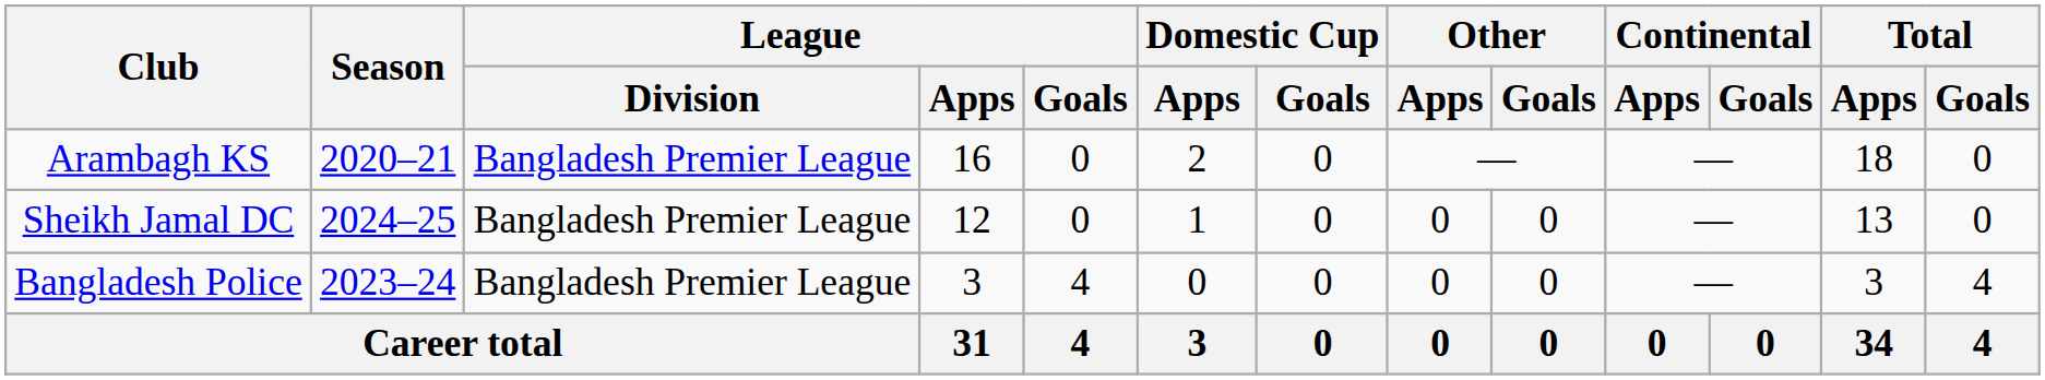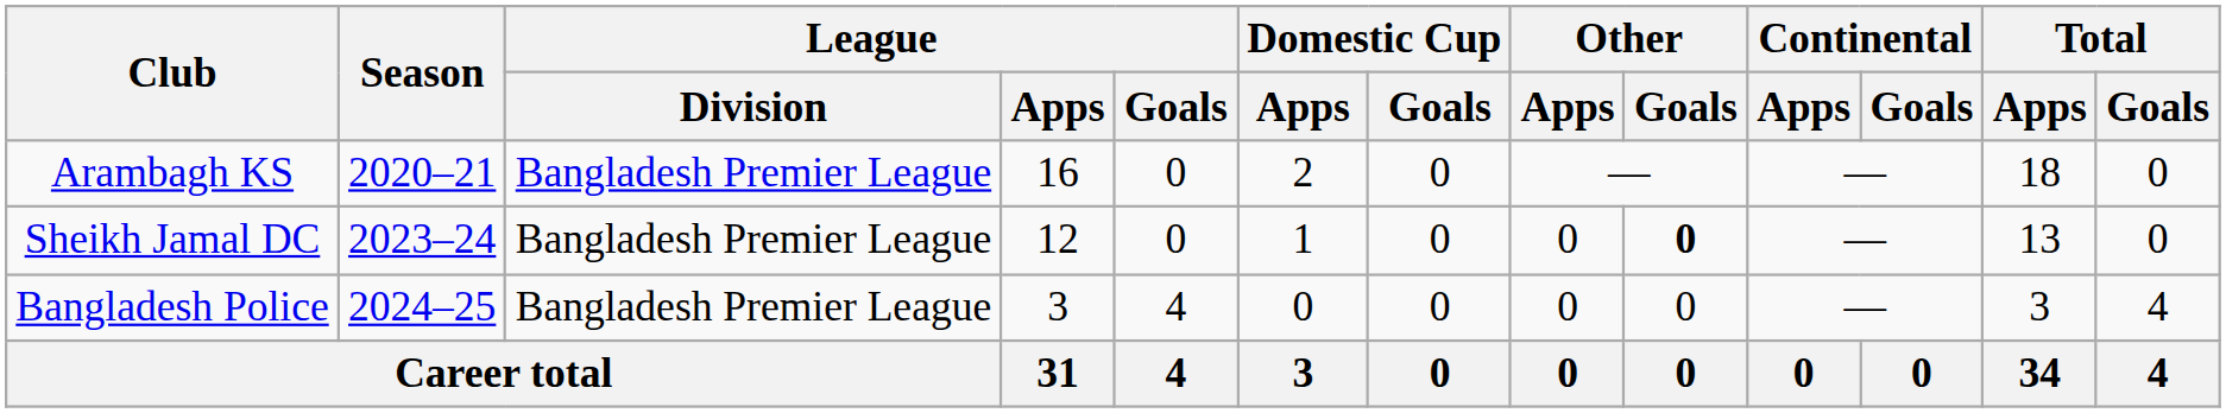 <table class="wikitable" style="text-align:center">
 <tr>
 <th rowspan="2">Club</th>
 <th rowspan="2">Season</th>
 <th colspan="3">League</th>
 <th colspan="2">Domestic Cup</th>
 <th colspan="2">Other</th>
 <th colspan="2">Continental</th>
 <th colspan="2">Total</th>
 </tr>
 <tr>
 <th>Division</th>
 <th>Apps</th>
 <th>Goals</th>
 <th>Apps</th>
 <th>Goals</th>
 <th>Apps</th>
 <th>Goals</th>
 <th>Apps</th>
 <th>Goals</th>
 <th>Apps</th>
 <th>Goals</th>
 </tr>
 <tr>
 <td><a href='#'>Arambagh KS</a></td>
 <td><a href='#'>2020–21</a></td>
 <td><a href='#'>Bangladesh Premier League</a></td>
 <td>16</td>
 <td>0</td>
 <td>2</td>
 <td>0</td>
 <td colspan="2">—</td>
 <td colspan="2">—</td>
 <td>18</td>
 <td>0</td>
 </tr>
 <tr>
 <td><a href='#'>Sheikh Jamal DC</a></td>
-<td><a href='#'>2024–25</a></td>
+<td><a href='#'>2023–24</a></td>
 <td>Bangladesh Premier League</td>
 <td>12</td>
 <td>0</td>
 <td>1</td>
 <td>0</td>
 <td>0</td>
-<td>0</td>
+<td><strong>0</strong></td>
 <td colspan="2">—</td>
 <td>13</td>
 <td>0</td>
 </tr>
 <tr>
 <td><a href='#'>Bangladesh Police</a></td>
-<td><a href='#'>2023–24</a></td>
+<td><a href='#'>2024–25</a></td>
 <td>Bangladesh Premier League</td>
 <td>3</td>
 <td>4</td>
 <td>0</td>
 <td>0</td>
 <td>0</td>
 <td>0</td>
 <td colspan="2">—</td>
 <td>3</td>
 <td>4</td>
 </tr>
 <tr>
 <th colspan="3">Career total</th>
 <th>31</th>
 <th>4</th>
 <th>3</th>
 <th>0</th>
 <th>0</th>
 <th>0</th>
 <th>0</th>
 <th>0</th>
 <th>34</th>
 <th>4</th>
 </tr>
 </table>
